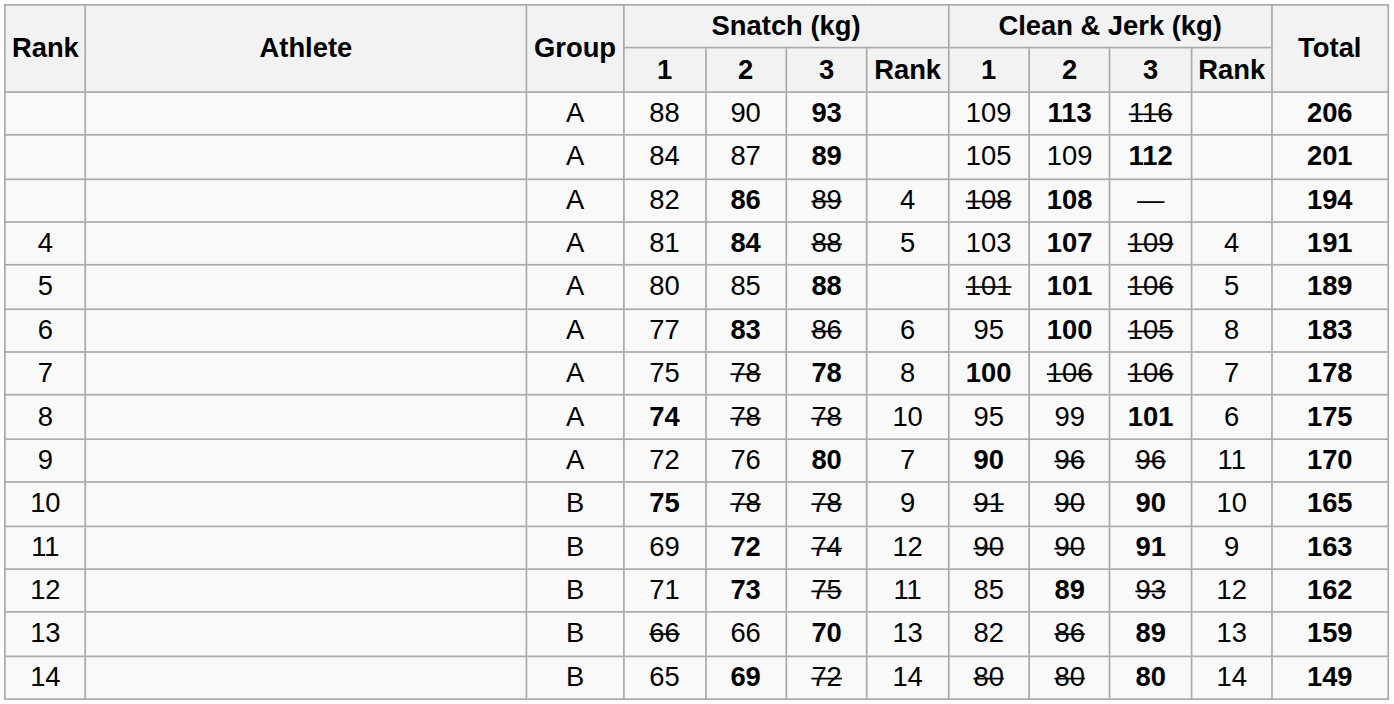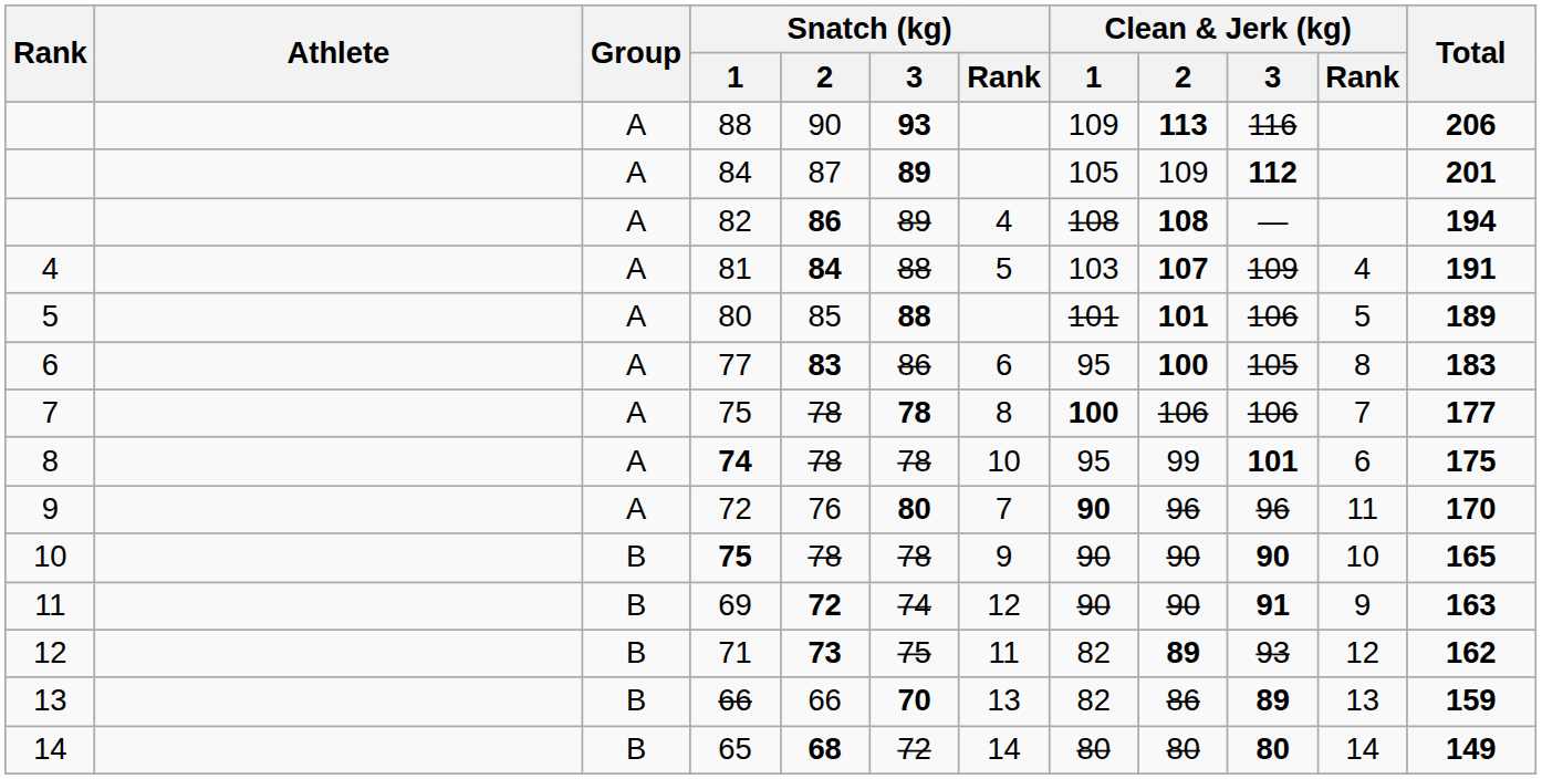 <table class = "wikitable" style="text-align:center;">
 <tr>
 <th rowspan=2 width=40>Rank</th>
 <th rowspan=2 width=250>Athlete</th>
 <th rowspan=2 width=50>Group</th>
 <th colspan=4>Snatch (kg)</th>
 <th colspan=4>Clean & Jerk (kg)</th>
 <th rowspan=2 width=60>Total</th>
 </tr>
 <tr>
 <th width=40>1</th>
 <th width=40>2</th>
 <th width=40>3</th>
 <th width=40>Rank</th>
 <th width=40>1</th>
 <th width=40>2</th>
 <th width=40>3</th>
 <th width=40>Rank</th>
 </tr>
 <tr>
 <td></td>
 <td align=left></td>
 <td>A</td>
 <td>88</td>
 <td>90</td>
 <td><strong>93</strong></td>
 <td></td>
 <td>109</td>
 <td><strong>113</strong></td>
 <td><s>116</s></td>
 <td></td>
 <td><strong>206</strong></td>
 </tr>
 <tr>
 <td></td>
 <td align=left></td>
 <td>A</td>
 <td>84</td>
 <td>87</td>
 <td><strong>89</strong></td>
 <td></td>
 <td>105</td>
 <td>109</td>
 <td><strong>112</strong></td>
 <td></td>
 <td><strong>201</strong></td>
 </tr>
 <tr>
 <td></td>
 <td align=left></td>
 <td>A</td>
 <td>82</td>
 <td><strong>86</strong></td>
 <td><s>89</s></td>
 <td>4</td>
 <td><s>108</s></td>
 <td><strong>108</strong></td>
 <td>—</td>
 <td></td>
 <td><strong>194</strong></td>
 </tr>
 <tr>
 <td>4</td>
 <td align=left></td>
 <td>A</td>
 <td>81</td>
 <td><strong>84</strong></td>
 <td><s>88</s></td>
 <td>5</td>
 <td>103</td>
 <td><strong>107</strong></td>
 <td><s>109</s></td>
 <td>4</td>
 <td><strong>191</strong></td>
 </tr>
 <tr>
 <td>5</td>
 <td align=left></td>
 <td>A</td>
 <td>80</td>
 <td>85</td>
 <td><strong>88</strong></td>
 <td></td>
 <td><s>101</s></td>
 <td><strong>101</strong></td>
 <td><s>106</s></td>
 <td>5</td>
 <td><strong>189</strong></td>
 </tr>
 <tr>
 <td>6</td>
 <td align=left></td>
 <td>A</td>
 <td>77</td>
 <td><strong>83</strong></td>
 <td><s>86</s></td>
 <td>6</td>
 <td>95</td>
 <td><strong>100</strong></td>
 <td><s>105</s></td>
 <td>8</td>
 <td><strong>183</strong></td>
 </tr>
 <tr>
 <td>7</td>
 <td align=left></td>
 <td>A</td>
 <td>75</td>
 <td><s>78</s></td>
 <td><strong>78</strong></td>
 <td>8</td>
 <td><strong>100</strong></td>
 <td><s>106</s></td>
 <td><s>106</s></td>
 <td>7</td>
-<td><strong>178</strong></td>
+<td><strong>177</strong></td>
 </tr>
 <tr>
 <td>8</td>
 <td align=left></td>
 <td>A</td>
 <td><strong>74</strong></td>
 <td><s>78</s></td>
 <td><s>78</s></td>
 <td>10</td>
 <td>95</td>
 <td>99</td>
 <td><strong>101</strong></td>
 <td>6</td>
 <td><strong>175</strong></td>
 </tr>
 <tr>
 <td>9</td>
 <td align=left></td>
 <td>A</td>
 <td>72</td>
 <td>76</td>
 <td><strong>80</strong></td>
 <td>7</td>
 <td><strong>90</strong></td>
 <td><s>96</s></td>
 <td><s>96</s></td>
 <td>11</td>
 <td><strong>170</strong></td>
 </tr>
 <tr>
 <td>10</td>
 <td align=left></td>
 <td>B</td>
 <td><strong>75</strong></td>
 <td><s>78</s></td>
 <td><s>78</s></td>
 <td>9</td>
-<td><s>91</s></td>
+<td><s>90</s></td>
 <td><s>90</s></td>
 <td><strong>90</strong></td>
 <td>10</td>
 <td><strong>165</strong></td>
 </tr>
 <tr>
 <td>11</td>
 <td align=left></td>
 <td>B</td>
 <td>69</td>
 <td><strong>72</strong></td>
 <td><s>74</s></td>
 <td>12</td>
 <td><s>90</s></td>
 <td><s>90</s></td>
 <td><strong>91</strong></td>
 <td>9</td>
 <td><strong>163</strong></td>
 </tr>
 <tr>
 <td>12</td>
 <td align=left></td>
 <td>B</td>
 <td>71</td>
 <td><strong>73</strong></td>
 <td><s>75</s></td>
 <td>11</td>
-<td>85</td>
+<td>82</td>
 <td><strong>89</strong></td>
 <td><s>93</s></td>
 <td>12</td>
 <td><strong>162</strong></td>
 </tr>
 <tr>
 <td>13</td>
 <td align=left></td>
 <td>B</td>
 <td><s>66</s></td>
 <td>66</td>
 <td><strong>70</strong></td>
 <td>13</td>
 <td>82</td>
 <td><s>86</s></td>
 <td><strong>89</strong></td>
 <td>13</td>
 <td><strong>159</strong></td>
 </tr>
 <tr>
 <td>14</td>
 <td align=left></td>
 <td>B</td>
 <td>65</td>
-<td><strong>69</strong></td>
+<td><strong>68</strong></td>
 <td><s>72</s></td>
 <td>14</td>
 <td><s>80</s></td>
 <td><s>80</s></td>
 <td><strong>80</strong></td>
 <td>14</td>
 <td><strong>149</strong></td>
 </tr>
 </table>
